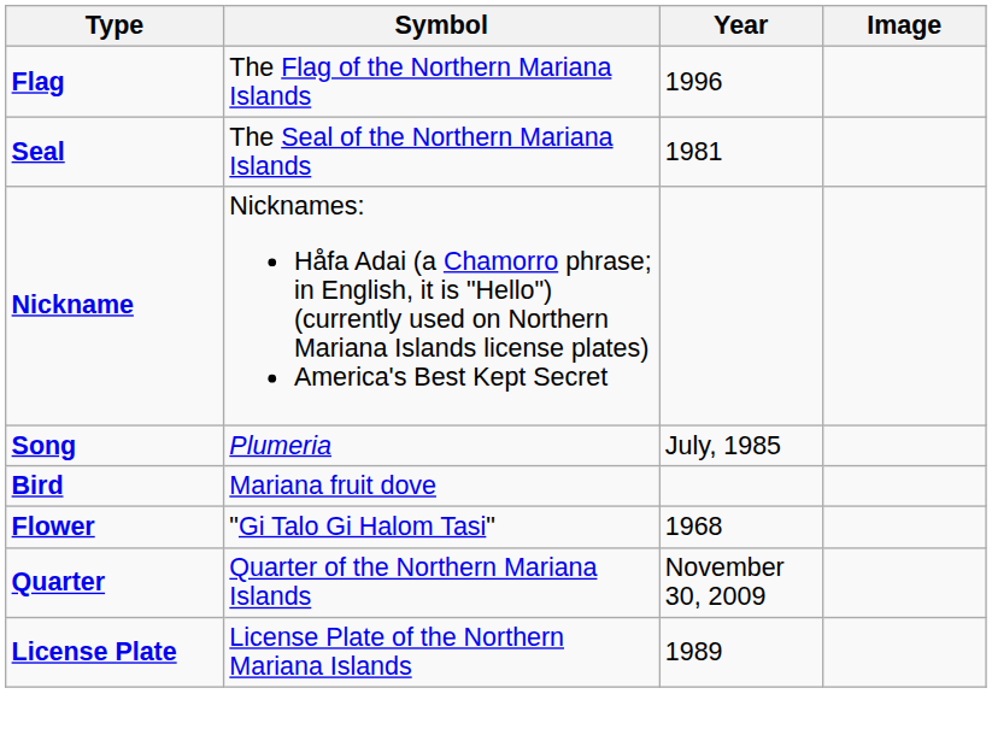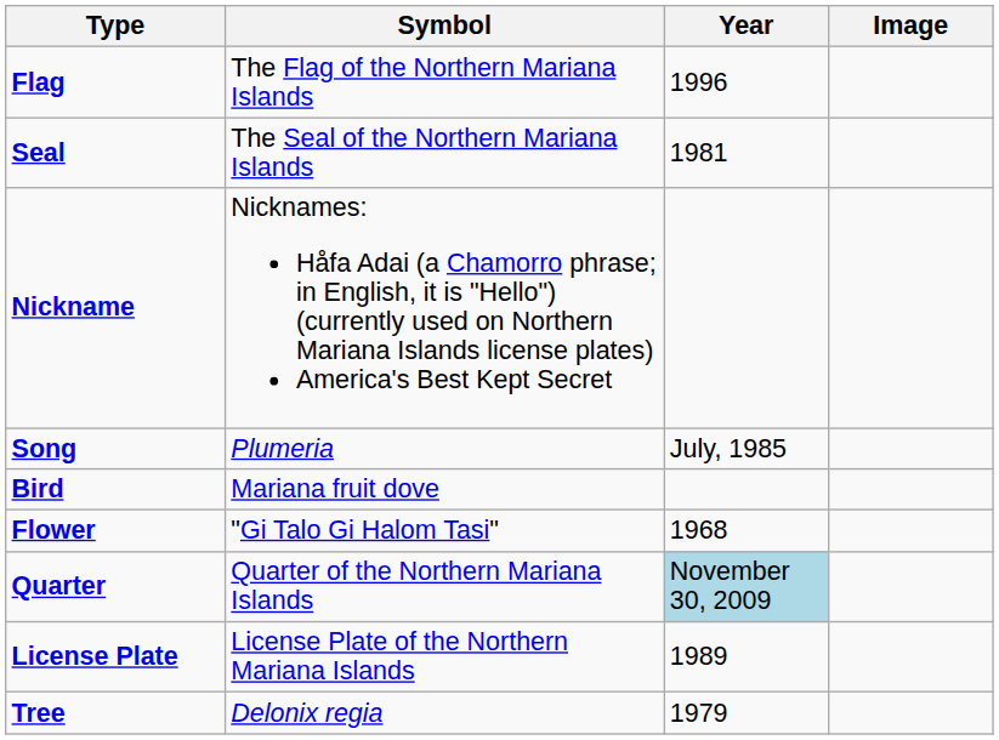 <table class="wikitable">
 <tr>
 <th width="20%">Type</th>
 <th width="40%">Symbol</th>
 <th width="15%">Year</th>
 <th width="15%">Image</th>
 </tr>
 <tr>
 <td><strong><a href='#'>Flag</a></strong></td>
 <td>The <a href='#'>Flag of the Northern Mariana Islands</a></td>
 <td>1996</td>
 <td></td>
 </tr>
 <tr>
 <td><strong><a href='#'>Seal</a></strong></td>
 <td>The <a href='#'>Seal of the Northern Mariana Islands</a></td>
 <td>1981</td>
 <td></td>
 </tr>
 <tr>
 <td><strong><a href='#'>Nickname</a></strong></td>
 <td>Nicknames:<br><ul><li>Håfa Adai (a <a href='#'>Chamorro</a> phrase; in English, it is "Hello") (currently used on Northern Mariana Islands license plates)</li><li>America's Best Kept Secret</li></ul></td>
 <td></td>
 <td></td>
 </tr>
 <tr>
 <td><strong><a href='#'>Song</a></strong></td>
 <td><em><a href='#'>Plumeria</a></em></td>
 <td>July, 1985</td>
 <td></td>
 </tr>
 <tr>
 <td><strong><a href='#'>Bird</a></strong></td>
 <td><a href='#'>Mariana fruit dove</a></td>
 <td></td>
 <td></td>
 </tr>
 <tr>
 <td><strong><a href='#'>Flower</a></strong></td>
 <td>"<a href='#'>Gi Talo Gi Halom Tasi</a>"</td>
 <td>1968</td>
 <td></td>
 </tr>
 <tr>
 <td><strong><a href='#'>Quarter</a></strong></td>
 <td><a href='#'>Quarter of the Northern Mariana Islands</a></td>
-<td>November 30, 2009</td>
+<td style="background: lightblue;">November 30, 2009</td>
 <td></td>
 </tr>
 <tr>
 <td><strong><a href='#'>License Plate</a></strong></td>
 <td><a href='#'>License Plate of the Northern Mariana Islands</a></td>
 <td>1989</td>
 <td></td>
 </tr>
+<tr>
+<td><strong><a href='#'>Tree</a></strong></td>
+<td><em><a href='#'>Delonix regia</a></em></td>
+<td>1979</td>
+<td></td>
+</tr>
 </table>
